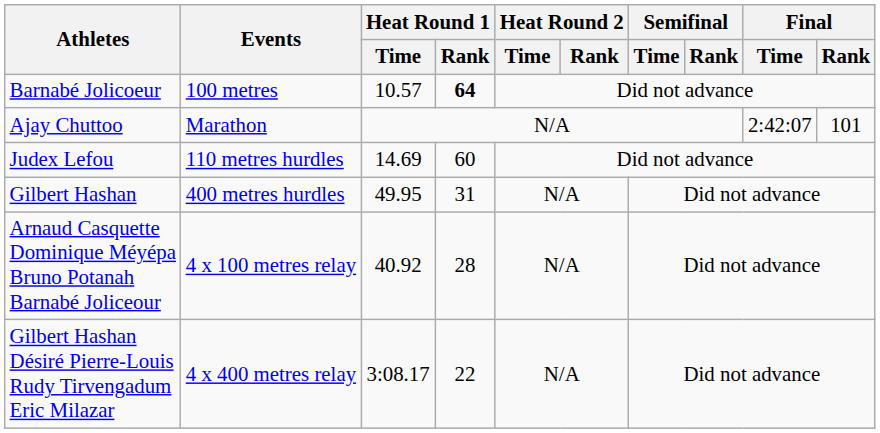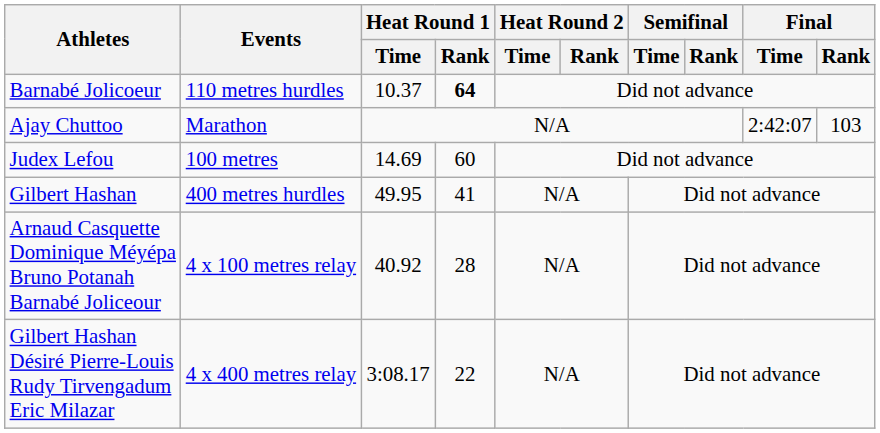 <table class=wikitable style=font-size:90%>
 <tr>
 <th rowspan=2>Athletes</th>
 <th rowspan=2>Events</th>
 <th colspan=2>Heat Round 1</th>
 <th colspan=2>Heat Round 2</th>
 <th colspan=2>Semifinal</th>
 <th colspan=2>Final</th>
 </tr>
 <tr>
 <th>Time</th>
 <th>Rank</th>
 <th>Time</th>
 <th>Rank</th>
 <th>Time</th>
 <th>Rank</th>
 <th>Time</th>
 <th>Rank</th>
 </tr>
 <tr>
 <td><a href='#'>Barnabé Jolicoeur</a></td>
-<td><a href='#'>100 metres</a></td>
-<td align=center>10.57</td>
+<td><a href='#'>110 metres hurdles</a></td>
+<td align=center>10.37</td>
 <td align=center><strong>64</strong></td>
 <td align=center colspan=6>Did not advance</td>
 </tr>
 <tr>
 <td><a href='#'>Ajay Chuttoo</a></td>
 <td><a href='#'>Marathon</a></td>
 <td align=center colspan=6>N/A</td>
 <td align=center>2:42:07</td>
-<td align=center>101</td>
+<td align=center>103</td>
 </tr>
 <tr>
 <td><a href='#'>Judex Lefou</a></td>
-<td><a href='#'>110 metres hurdles</a></td>
+<td><a href='#'>100 metres</a></td>
 <td align=center>14.69</td>
 <td align=center>60</td>
 <td align=center colspan=6>Did not advance</td>
 </tr>
 <tr>
 <td><a href='#'>Gilbert Hashan</a></td>
 <td><a href='#'>400 metres hurdles</a></td>
 <td align=center>49.95</td>
-<td align=center>31</td>
+<td align=center>41</td>
 <td align=center colspan=2>N/A</td>
 <td align=center colspan=4>Did not advance</td>
 </tr>
 <tr>
 <td><a href='#'>Arnaud Casquette</a><br><a href='#'>Dominique Méyépa</a><br><a href='#'>Bruno Potanah</a><br><a href='#'>Barnabé Joliceour</a></td>
 <td><a href='#'>4 x 100 metres relay</a></td>
 <td align=center>40.92</td>
 <td align=center>28</td>
 <td align=center colspan=2>N/A</td>
 <td align=center colspan=4>Did not advance</td>
 </tr>
 <tr>
 <td><a href='#'>Gilbert Hashan</a><br><a href='#'>Désiré Pierre-Louis</a><br><a href='#'>Rudy Tirvengadum</a><br><a href='#'>Eric Milazar</a></td>
 <td><a href='#'>4 x 400 metres relay</a></td>
 <td align=center>3:08.17</td>
 <td align=center>22</td>
 <td align=center colspan=2>N/A</td>
 <td align=center colspan=4>Did not advance</td>
 </tr>
 </table>
